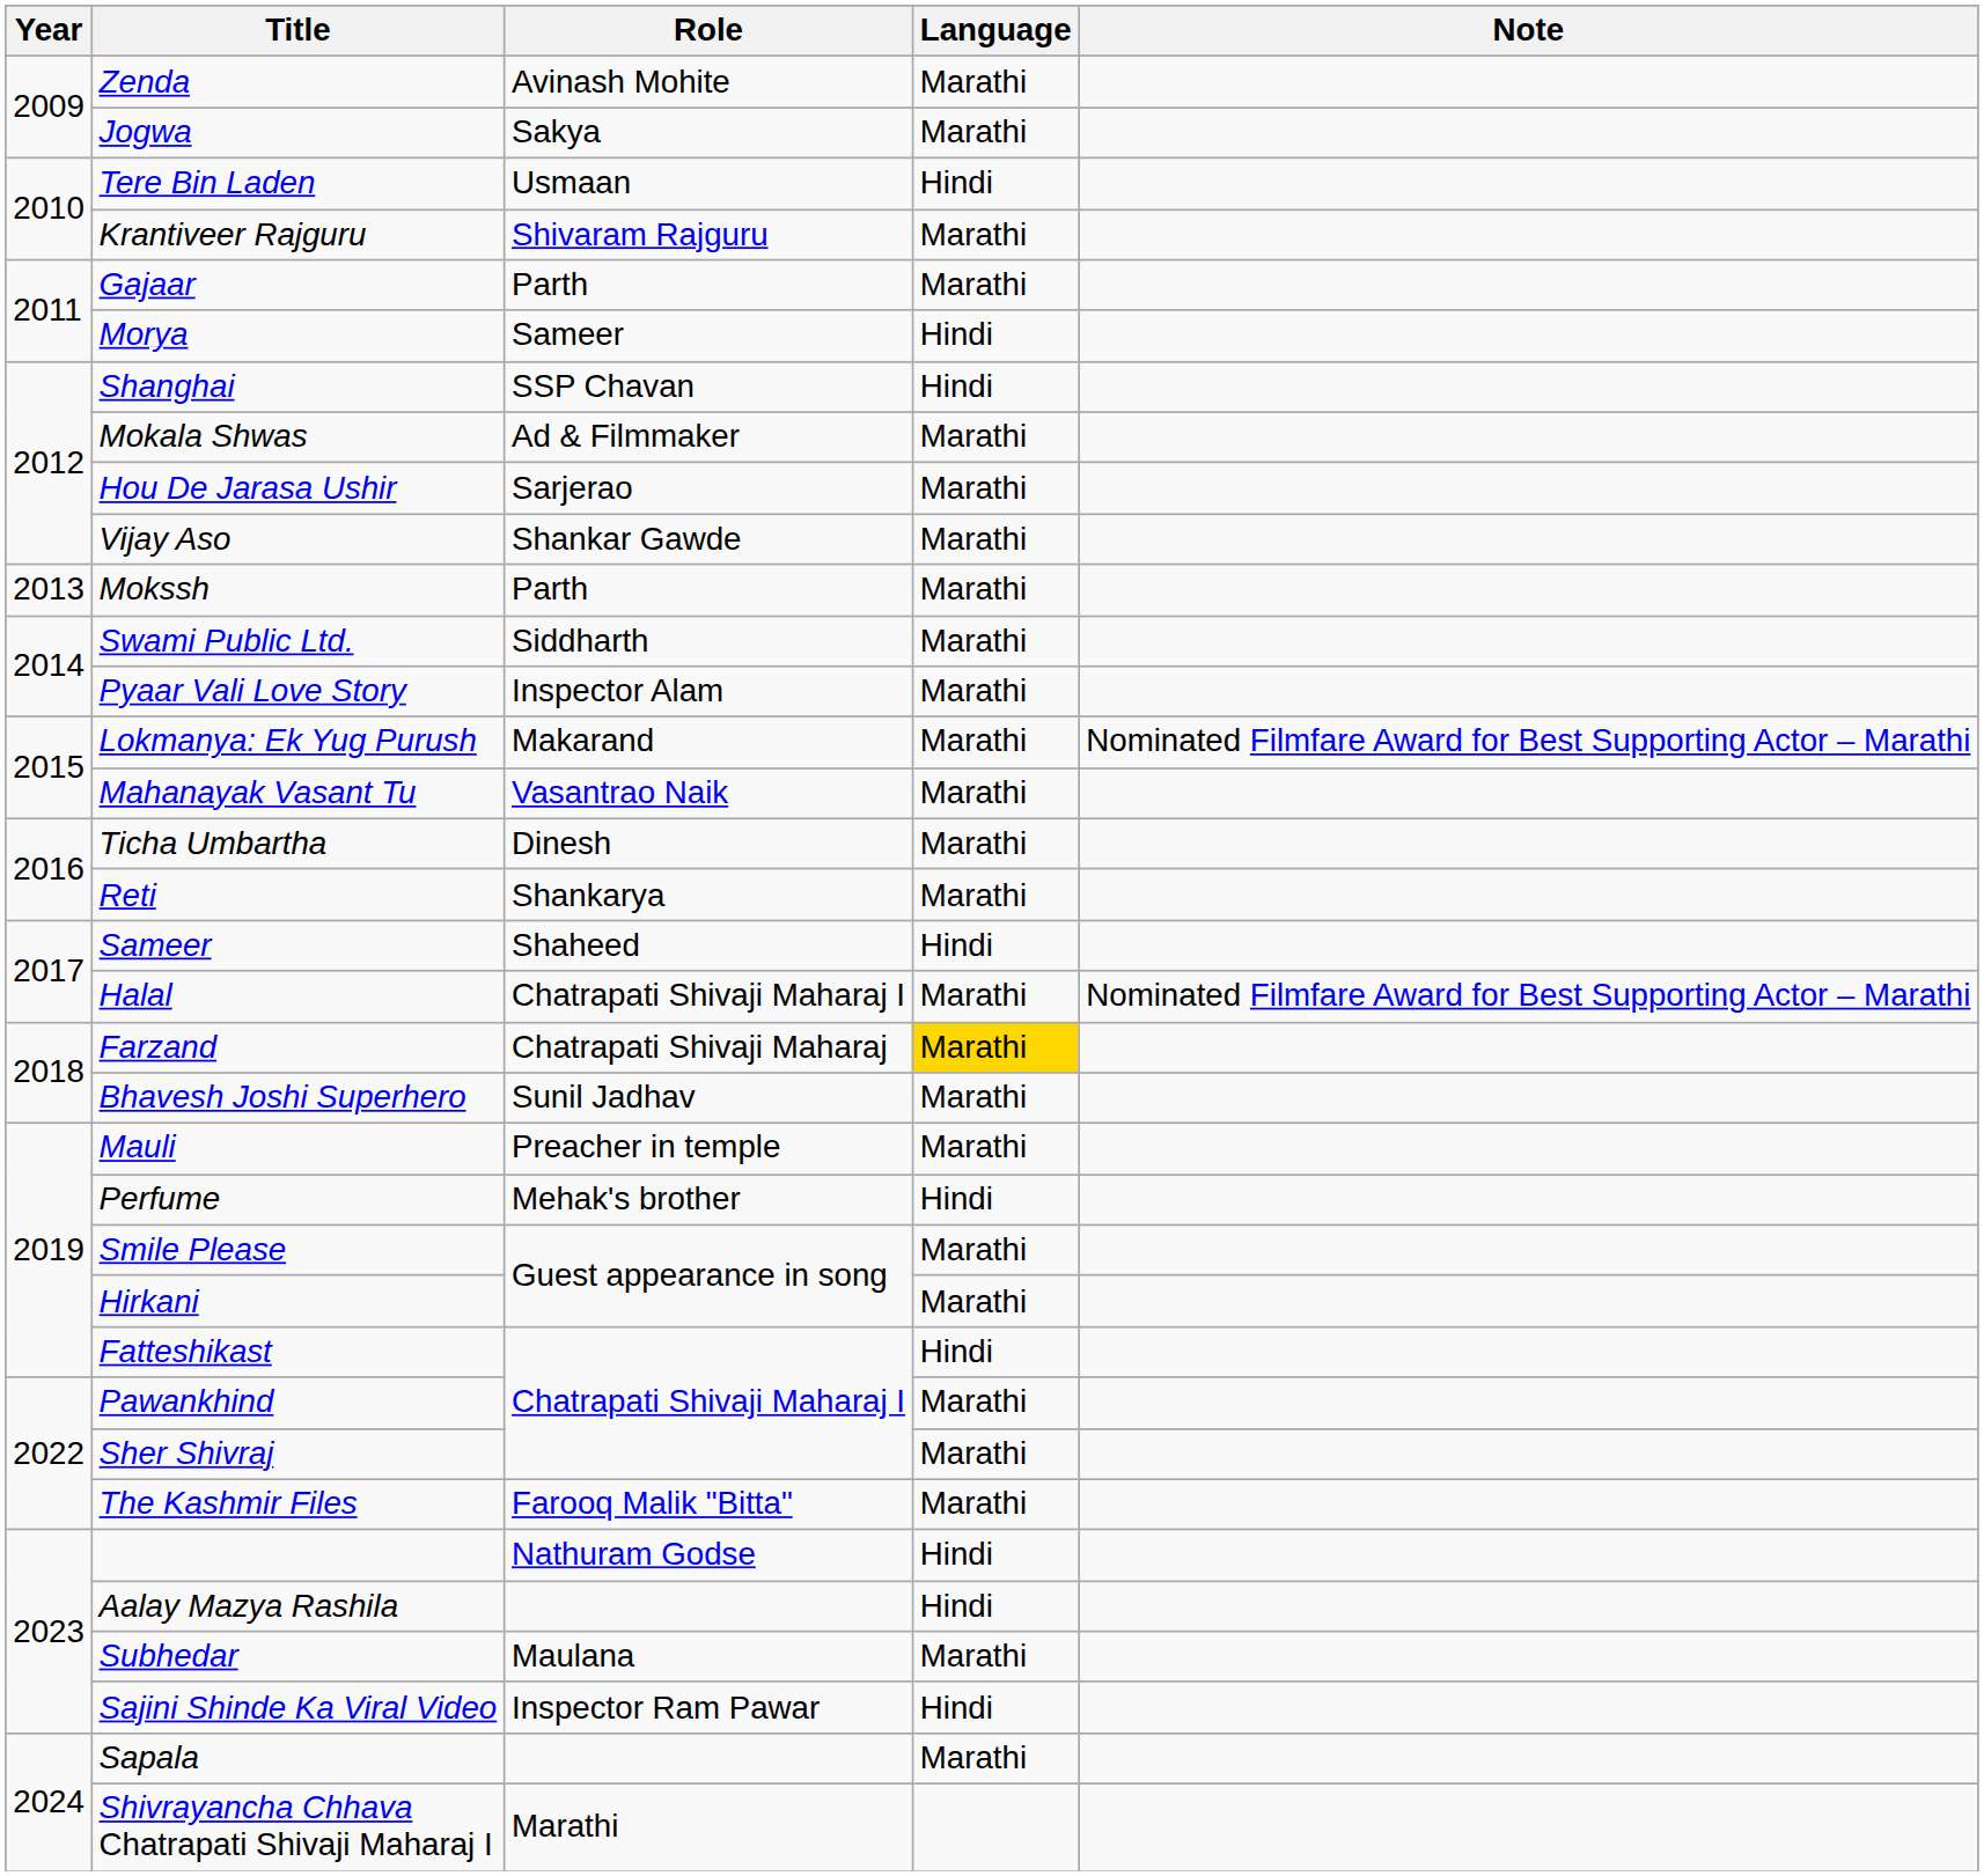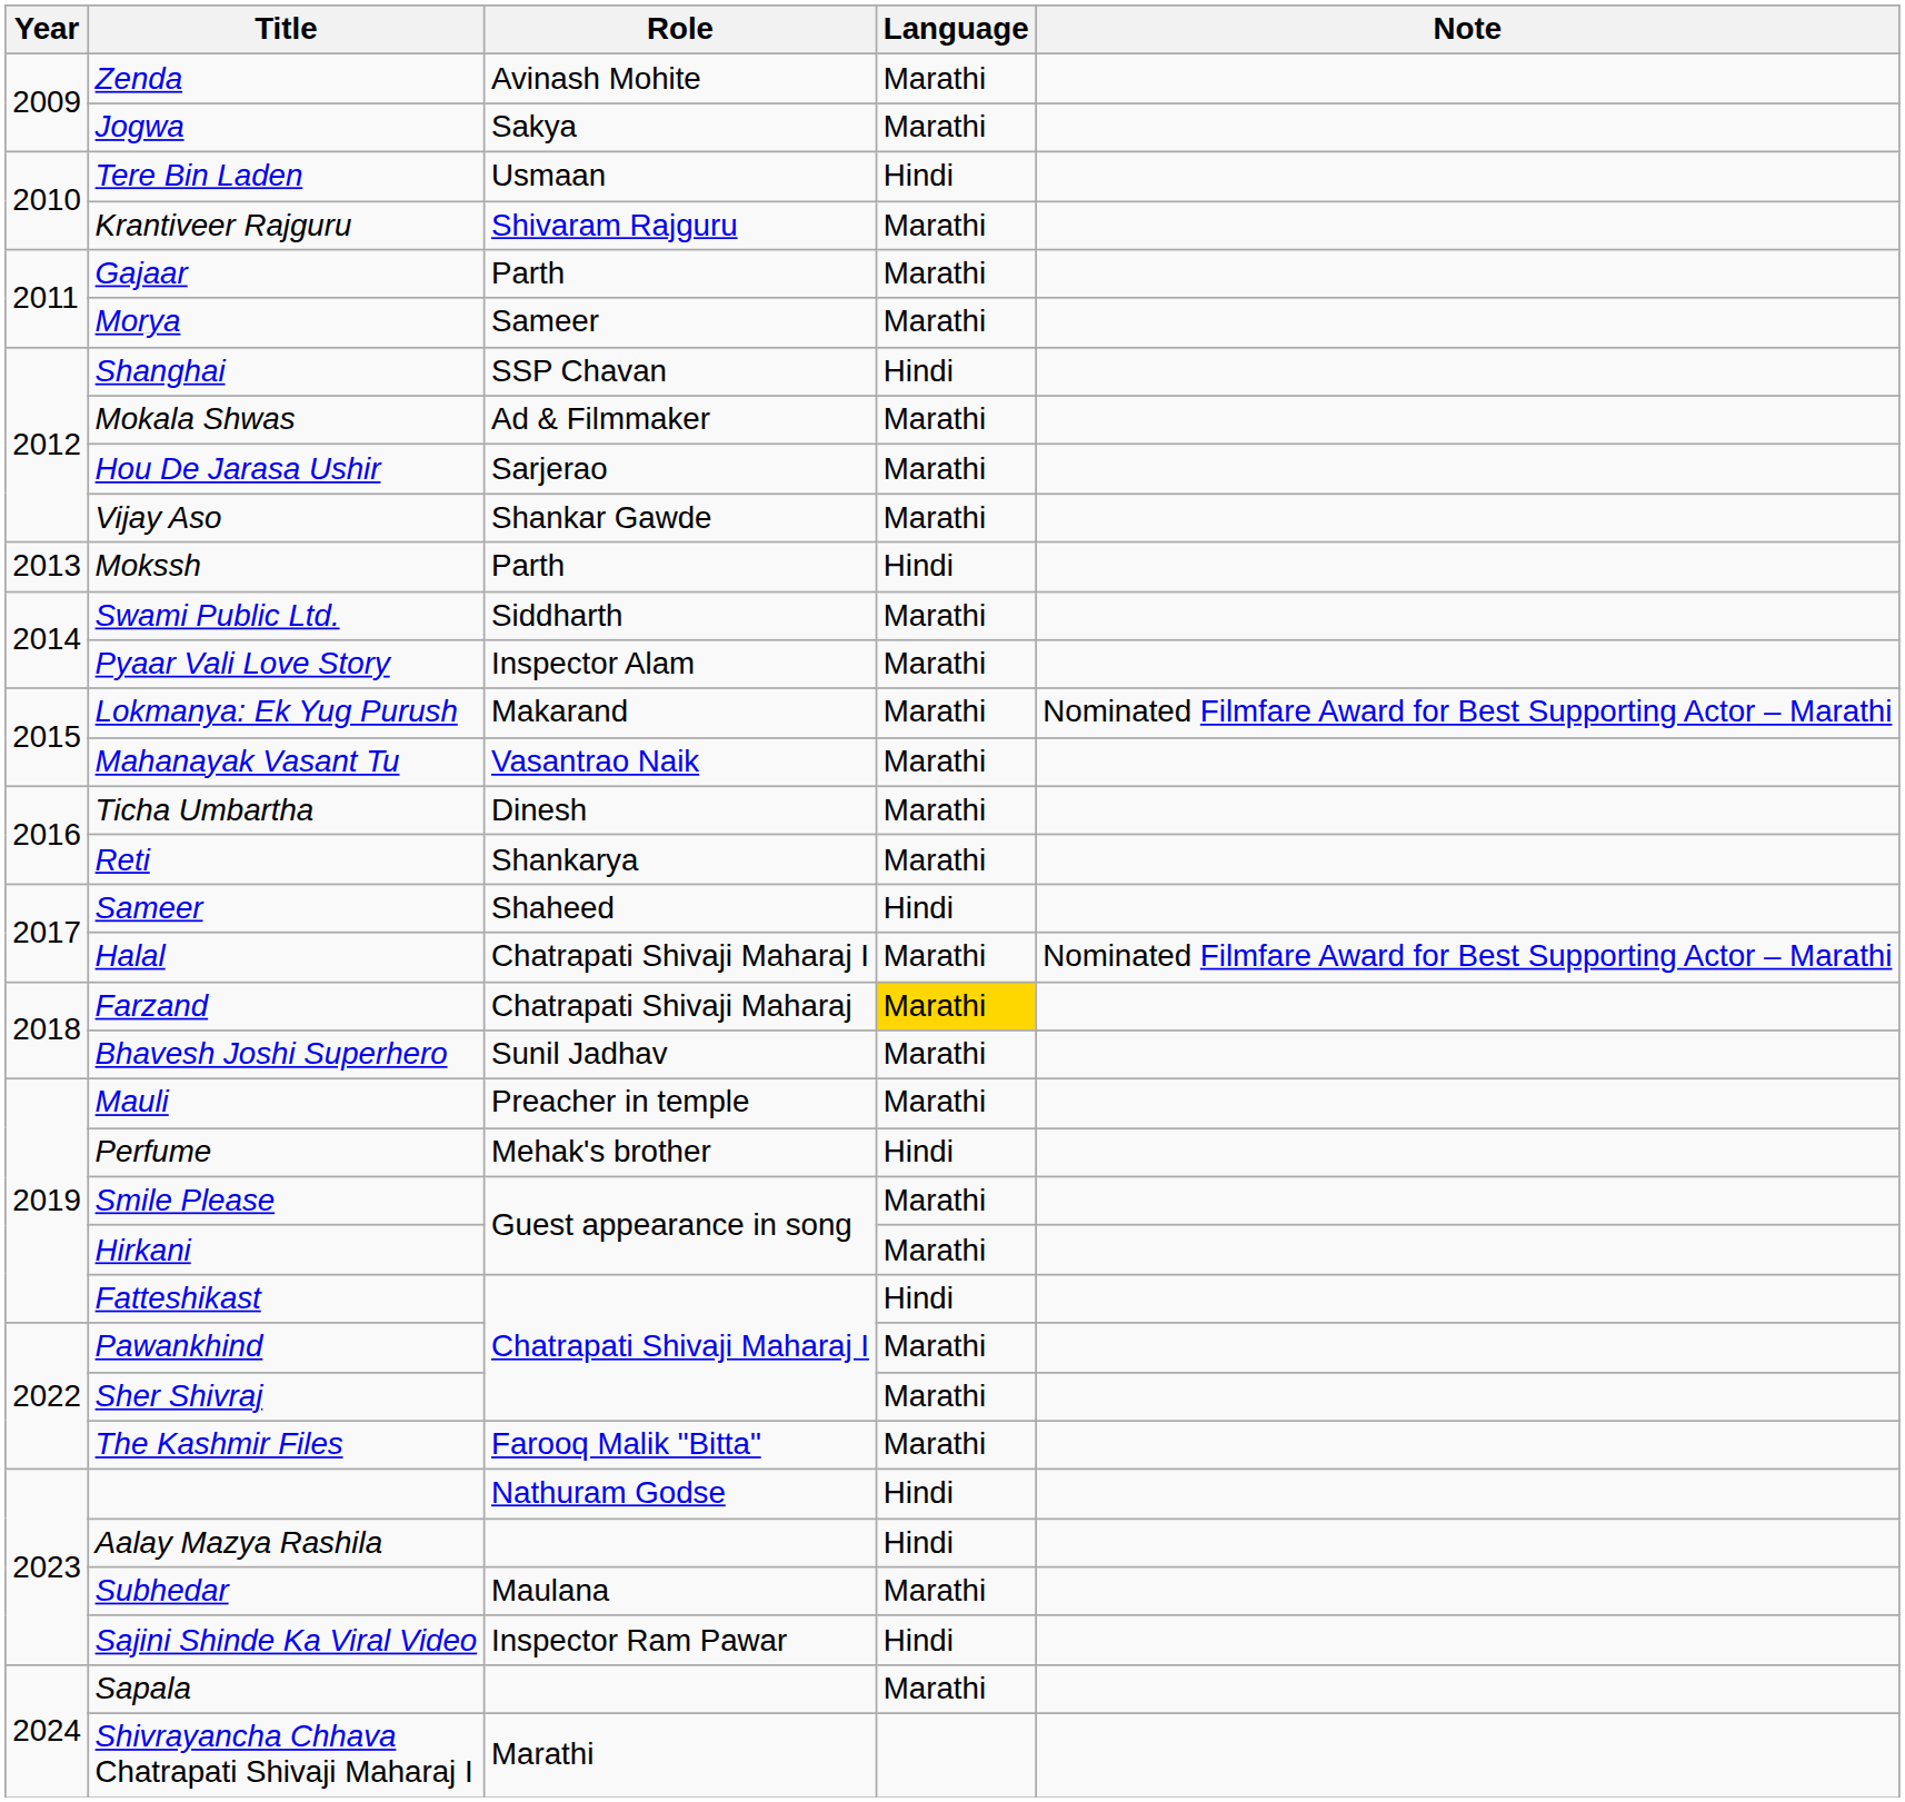 <table class="wikitable sortable">
 <tr>
 <th>Year</th>
 <th>Title</th>
 <th>Role</th>
 <th>Language</th>
 <th class="unsortable">Note</th>
 </tr>
 <tr>
 <td rowspan="2">2009</td>
 <td><em><a href='#'>Zenda</a></em></td>
 <td>Avinash Mohite</td>
 <td>Marathi</td>
 <td></td>
 </tr>
 <tr>
 <td><em><a href='#'>Jogwa</a></em></td>
 <td>Sakya</td>
 <td>Marathi</td>
 <td></td>
 </tr>
 <tr>
 <td rowspan="2">2010</td>
 <td><em><a href='#'>Tere Bin Laden</a></em></td>
 <td>Usmaan</td>
 <td>Hindi</td>
 <td></td>
 </tr>
 <tr>
 <td><em>Krantiveer Rajguru</em></td>
 <td><a href='#'>Shivaram Rajguru</a></td>
 <td>Marathi</td>
 <td></td>
 </tr>
 <tr>
 <td rowspan="2">2011</td>
 <td><em><a href='#'>Gajaar</a></em></td>
 <td>Parth</td>
 <td>Marathi</td>
 <td></td>
 </tr>
 <tr>
 <td><em><a href='#'>Morya</a></em></td>
 <td>Sameer</td>
-<td>Hindi</td>
+<td>Marathi</td>
 <td></td>
 </tr>
 <tr>
 <td rowspan="4">2012</td>
 <td><em><a href='#'>Shanghai</a></em></td>
 <td>SSP Chavan</td>
 <td>Hindi</td>
 <td></td>
 </tr>
 <tr>
 <td><em>Mokala Shwas</em></td>
 <td>Ad & Filmmaker</td>
 <td>Marathi</td>
 <td></td>
 </tr>
 <tr>
 <td><em><a href='#'>Hou De Jarasa Ushir</a></em></td>
 <td>Sarjerao</td>
 <td>Marathi</td>
 <td></td>
 </tr>
 <tr>
 <td><em>Vijay Aso</em></td>
 <td>Shankar Gawde</td>
 <td>Marathi</td>
 <td></td>
 </tr>
 <tr>
 <td>2013</td>
 <td><em>Mokssh</em></td>
 <td>Parth</td>
-<td>Marathi</td>
+<td>Hindi</td>
 <td></td>
 </tr>
 <tr>
 <td rowspan="2">2014</td>
 <td><em><a href='#'>Swami Public Ltd.</a></em></td>
 <td>Siddharth</td>
 <td>Marathi</td>
 <td></td>
 </tr>
 <tr>
 <td><em><a href='#'>Pyaar Vali Love Story</a></em></td>
 <td>Inspector Alam</td>
 <td>Marathi</td>
 <td></td>
 </tr>
 <tr>
 <td rowspan="2">2015</td>
 <td><em><a href='#'>Lokmanya: Ek Yug Purush</a></em></td>
 <td>Makarand</td>
 <td>Marathi</td>
 <td>Nominated <a href='#'>Filmfare Award for Best Supporting Actor – Marathi</a></td>
 </tr>
 <tr>
 <td><em><a href='#'>Mahanayak Vasant Tu</a></em></td>
 <td><a href='#'>Vasantrao Naik</a></td>
 <td>Marathi</td>
 <td></td>
 </tr>
 <tr>
 <td rowspan="2">2016</td>
 <td><em>Ticha Umbartha</em></td>
 <td>Dinesh</td>
 <td>Marathi</td>
 <td></td>
 </tr>
 <tr>
 <td><em><a href='#'>Reti</a></em></td>
 <td>Shankarya</td>
 <td>Marathi</td>
 <td></td>
 </tr>
 <tr>
 <td rowspan="2">2017</td>
 <td><em><a href='#'>Sameer</a></em></td>
 <td>Shaheed</td>
 <td>Hindi</td>
 <td></td>
 </tr>
 <tr>
 <td><em><a href='#'>Halal</a></em></td>
 <td>Chatrapati Shivaji Maharaj I</td>
 <td>Marathi</td>
 <td>Nominated <a href='#'>Filmfare Award for Best Supporting Actor – Marathi</a></td>
 </tr>
 <tr>
 <td rowspan="2">2018</td>
 <td><em><a href='#'>Farzand</a></em></td>
 <td>Chatrapati Shivaji Maharaj</td>
 <td style="background: gold;">Marathi</td>
 <td></td>
 </tr>
 <tr>
 <td><em><a href='#'>Bhavesh Joshi Superhero</a></em></td>
 <td>Sunil Jadhav</td>
 <td>Marathi</td>
 <td></td>
 </tr>
 <tr>
 <td rowspan="5">2019</td>
 <td><em><a href='#'>Mauli</a></em></td>
 <td>Preacher in temple</td>
 <td>Marathi</td>
 <td></td>
 </tr>
 <tr>
 <td><em>Perfume</em></td>
 <td>Mehak's brother</td>
 <td>Hindi</td>
 <td></td>
 </tr>
 <tr>
 <td><em><a href='#'>Smile Please</a></em></td>
 <td rowspan="2">Guest appearance in song</td>
 <td>Marathi</td>
 <td></td>
 </tr>
 <tr>
 <td><em><a href='#'>Hirkani</a></em></td>
 <td>Marathi</td>
 <td></td>
 </tr>
 <tr>
 <td><em><a href='#'>Fatteshikast</a></em></td>
 <td rowspan="3"><a href='#'>Chatrapati Shivaji Maharaj I</a></td>
 <td>Hindi</td>
 <td></td>
 </tr>
 <tr>
 <td rowspan="3">2022</td>
 <td><em><a href='#'>Pawankhind</a></em></td>
 <td>Marathi</td>
 <td></td>
 </tr>
 <tr>
 <td><em><a href='#'>Sher Shivraj</a></em></td>
 <td>Marathi</td>
 <td></td>
 </tr>
 <tr>
 <td><em><a href='#'>The Kashmir Files</a></em></td>
 <td><a href='#'>Farooq Malik "Bitta"</a></td>
 <td>Marathi</td>
 <td></td>
 </tr>
 <tr>
 <td rowspan="4">2023</td>
 <td></td>
 <td><a href='#'>Nathuram Godse</a></td>
 <td>Hindi</td>
 <td></td>
 </tr>
 <tr>
 <td><em>Aalay Mazya Rashila</em></td>
 <td></td>
 <td>Hindi</td>
 <td></td>
 </tr>
 <tr>
 <td><em><a href='#'>Subhedar</a></em></td>
 <td>Maulana</td>
 <td>Marathi</td>
 <td></td>
 </tr>
 <tr>
 <td><em><a href='#'>Sajini Shinde Ka Viral Video</a></em></td>
 <td>Inspector Ram Pawar</td>
 <td>Hindi</td>
 <td></td>
 </tr>
 <tr>
 <td rowspan="2">2024</td>
 <td><em>Sapala</em></td>
 <td></td>
 <td>Marathi</td>
 <td></td>
 </tr>
 <tr>
 <td><em><a href='#'>Shivrayancha Chhava</a></em><br>Chatrapati Shivaji Maharaj I</td>
 <td>Marathi</td>
 <td></td>
 </tr>
 </table>
